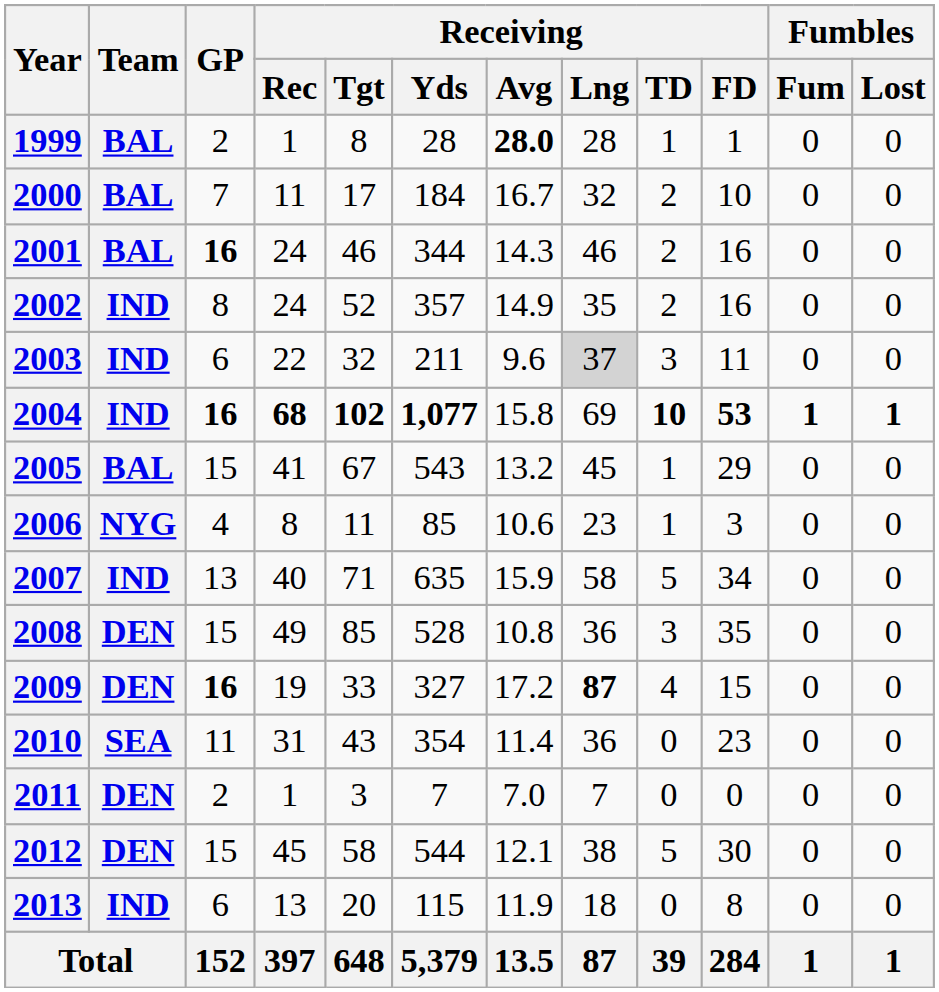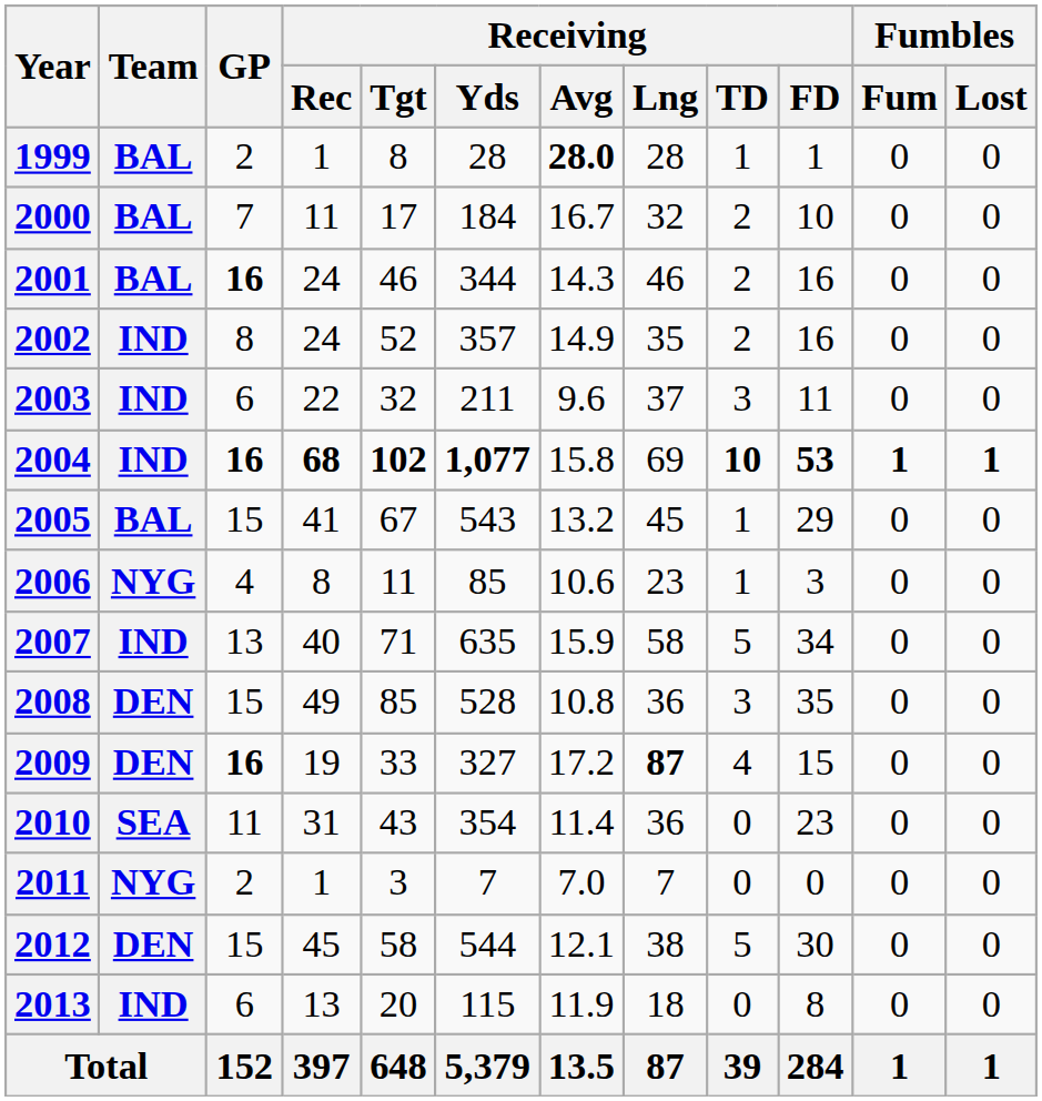 <table class="wikitable" style="text-align: center;">
 <tr>
 <th rowspan="2">Year</th>
 <th rowspan="2">Team</th>
 <th rowspan="2">GP</th>
 <th colspan="7">Receiving</th>
 <th colspan="2">Fumbles</th>
 </tr>
 <tr>
 <th>Rec</th>
 <th>Tgt</th>
 <th>Yds</th>
 <th>Avg</th>
 <th>Lng</th>
 <th>TD</th>
 <th>FD</th>
 <th>Fum</th>
 <th>Lost</th>
 </tr>
 <tr>
 <th><a href='#'>1999</a></th>
 <th><a href='#'>BAL</a></th>
 <td>2</td>
 <td>1</td>
 <td>8</td>
 <td>28</td>
 <td><strong>28.0</strong></td>
 <td>28</td>
 <td>1</td>
 <td>1</td>
 <td>0</td>
 <td>0</td>
 </tr>
 <tr>
 <th><a href='#'>2000</a></th>
 <th><a href='#'>BAL</a></th>
 <td>7</td>
 <td>11</td>
 <td>17</td>
 <td>184</td>
 <td>16.7</td>
 <td>32</td>
 <td>2</td>
 <td>10</td>
 <td>0</td>
 <td>0</td>
 </tr>
 <tr>
 <th><a href='#'>2001</a></th>
 <th><a href='#'>BAL</a></th>
 <td><strong>16</strong></td>
 <td>24</td>
 <td>46</td>
 <td>344</td>
 <td>14.3</td>
 <td>46</td>
 <td>2</td>
 <td>16</td>
 <td>0</td>
 <td>0</td>
 </tr>
 <tr>
 <th><a href='#'>2002</a></th>
 <th><a href='#'>IND</a></th>
 <td>8</td>
 <td>24</td>
 <td>52</td>
 <td>357</td>
 <td>14.9</td>
 <td>35</td>
 <td>2</td>
 <td>16</td>
 <td>0</td>
 <td>0</td>
 </tr>
 <tr>
 <th><a href='#'>2003</a></th>
 <th><a href='#'>IND</a></th>
 <td>6</td>
 <td>22</td>
 <td>32</td>
 <td>211</td>
 <td>9.6</td>
-<td style="background: lightgrey;">37</td>
+<td>37</td>
 <td>3</td>
 <td>11</td>
 <td>0</td>
 <td>0</td>
 </tr>
 <tr>
 <th><a href='#'>2004</a></th>
 <th><a href='#'>IND</a></th>
 <td><strong>16</strong></td>
 <td><strong>68</strong></td>
 <td><strong>102</strong></td>
 <td><strong>1,077</strong></td>
 <td>15.8</td>
 <td>69</td>
 <td><strong>10</strong></td>
 <td><strong>53</strong></td>
 <td><strong>1</strong></td>
 <td><strong>1</strong></td>
 </tr>
 <tr>
 <th><a href='#'>2005</a></th>
 <th><a href='#'>BAL</a></th>
 <td>15</td>
 <td>41</td>
 <td>67</td>
 <td>543</td>
 <td>13.2</td>
 <td>45</td>
 <td>1</td>
 <td>29</td>
 <td>0</td>
 <td>0</td>
 </tr>
 <tr>
 <th><a href='#'>2006</a></th>
 <th><a href='#'>NYG</a></th>
 <td>4</td>
 <td>8</td>
 <td>11</td>
 <td>85</td>
 <td>10.6</td>
 <td>23</td>
 <td>1</td>
 <td>3</td>
 <td>0</td>
 <td>0</td>
 </tr>
 <tr>
 <th><a href='#'>2007</a></th>
 <th><a href='#'>IND</a></th>
 <td>13</td>
 <td>40</td>
 <td>71</td>
 <td>635</td>
 <td>15.9</td>
 <td>58</td>
 <td>5</td>
 <td>34</td>
 <td>0</td>
 <td>0</td>
 </tr>
 <tr>
 <th><a href='#'>2008</a></th>
 <th><a href='#'>DEN</a></th>
 <td>15</td>
 <td>49</td>
 <td>85</td>
 <td>528</td>
 <td>10.8</td>
 <td>36</td>
 <td>3</td>
 <td>35</td>
 <td>0</td>
 <td>0</td>
 </tr>
 <tr>
 <th><a href='#'>2009</a></th>
 <th><a href='#'>DEN</a></th>
 <td><strong>16</strong></td>
 <td>19</td>
 <td>33</td>
 <td>327</td>
 <td>17.2</td>
 <td><strong>87</strong></td>
 <td>4</td>
 <td>15</td>
 <td>0</td>
 <td>0</td>
 </tr>
 <tr>
 <th><a href='#'>2010</a></th>
 <th><a href='#'>SEA</a></th>
 <td>11</td>
 <td>31</td>
 <td>43</td>
 <td>354</td>
 <td>11.4</td>
 <td>36</td>
 <td>0</td>
 <td>23</td>
 <td>0</td>
 <td>0</td>
 </tr>
 <tr>
 <th><a href='#'>2011</a></th>
-<th><a href='#'>DEN</a></th>
+<th><a href='#'>NYG</a></th>
 <td>2</td>
 <td>1</td>
 <td>3</td>
 <td>7</td>
 <td>7.0</td>
 <td>7</td>
 <td>0</td>
 <td>0</td>
 <td>0</td>
 <td>0</td>
 </tr>
 <tr>
 <th><a href='#'>2012</a></th>
 <th><a href='#'>DEN</a></th>
 <td>15</td>
 <td>45</td>
 <td>58</td>
 <td>544</td>
 <td>12.1</td>
 <td>38</td>
 <td>5</td>
 <td>30</td>
 <td>0</td>
 <td>0</td>
 </tr>
 <tr>
 <th><a href='#'>2013</a></th>
 <th><a href='#'>IND</a></th>
 <td>6</td>
 <td>13</td>
 <td>20</td>
 <td>115</td>
 <td>11.9</td>
 <td>18</td>
 <td>0</td>
 <td>8</td>
 <td>0</td>
 <td>0</td>
 </tr>
 <tr>
 <th colspan="2">Total</th>
 <th>152</th>
 <th>397</th>
 <th>648</th>
 <th>5,379</th>
 <th>13.5</th>
 <th>87</th>
 <th>39</th>
 <th>284</th>
 <th>1</th>
 <th>1</th>
 </tr>
 </table>
